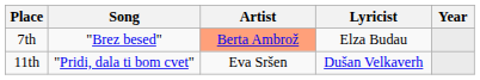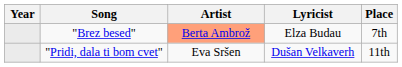 <table class="wikitable plainrowheaders" border-collapse:collapse;" text-align:center;">
 <tr>
-<th width=40>Place</th>
+<th width=40>Year</th>
 <th width=160>Song</th>
 <th width=120>Artist</th>
 <th width=120>Lyricist</th>
-<th width=40>Year</th>
+<th width=40>Place</th>
 </tr>
 <tr align=center>
-<td align=center>7th</td>
+<td bgcolor=#EBEBEB align=center></td>
 <td>"<a href='#'>Brez besed</a>"</td>
 <td style="background: lightsalmon;"><a href='#'>Berta Ambrož</a></td>
 <td>Elza Budau</td>
-<td bgcolor=#EBEBEB align=center></td>
+<td align=center>7th</td>
 </tr>
 <tr align=center>
-<td align=center>11th</td>
+<td bgcolor=#EBEBEB align=center></td>
 <td>"<a href='#'>Pridi, dala ti bom cvet</a>"</td>
 <td>Eva Sršen</td>
 <td><a href='#'>Dušan Velkaverh</a></td>
-<td bgcolor=#EBEBEB align=center></td>
+<td align=center>11th</td>
 </tr>
 </table>
